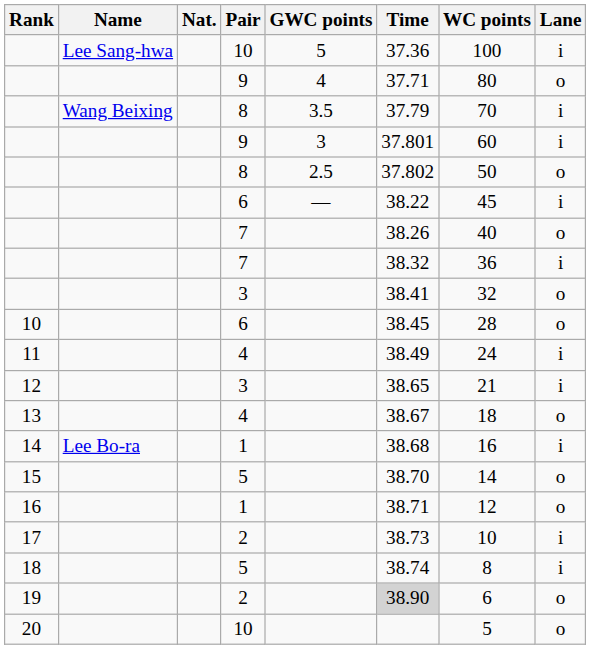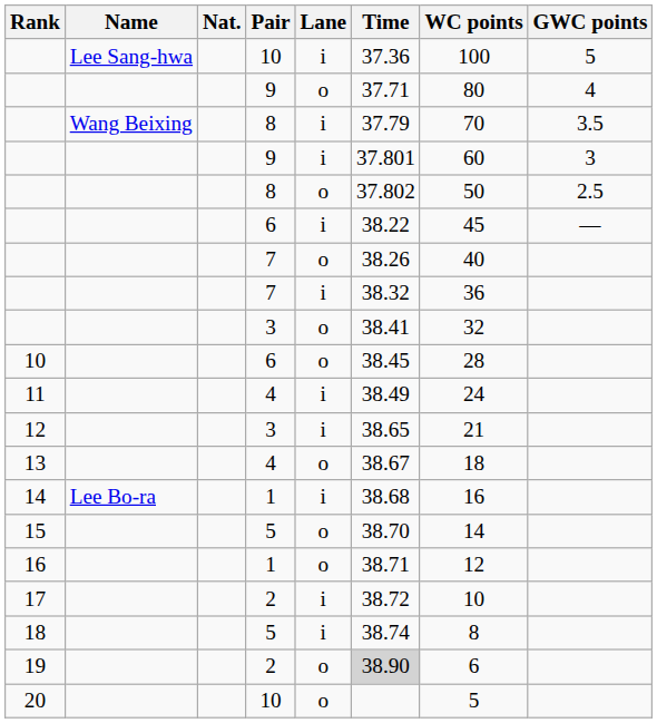 <table class="wikitable sortable" style="text-align:center">
 <tr>
 <th>Rank</th>
 <th>Name</th>
 <th>Nat.</th>
 <th>Pair</th>
-<th>GWC points</th>
+<th>Lane</th>
 <th>Time</th>
 <th>WC points</th>
-<th>Lane</th>
+<th>GWC points</th>
 </tr>
 <tr>
 <td></td>
 <td align=left><a href='#'>Lee Sang-hwa</a></td>
 <td></td>
 <td>10</td>
-<td>5</td>
+<td>i</td>
 <td>37.36</td>
 <td>100</td>
-<td>i</td>
+<td>5</td>
 </tr>
 <tr>
 <td></td>
 <td align=left></td>
 <td></td>
 <td>9</td>
-<td>4</td>
+<td>o</td>
 <td>37.71</td>
 <td>80</td>
-<td>o</td>
+<td>4</td>
 </tr>
 <tr>
 <td></td>
 <td align=left><a href='#'>Wang Beixing</a></td>
 <td></td>
 <td>8</td>
-<td>3.5</td>
+<td>i</td>
 <td>37.79</td>
 <td>70</td>
-<td>i</td>
+<td>3.5</td>
 </tr>
 <tr>
 <td></td>
 <td align=left></td>
 <td></td>
 <td>9</td>
-<td>3</td>
+<td>i</td>
 <td>37.801</td>
 <td>60</td>
-<td>i</td>
+<td>3</td>
 </tr>
 <tr>
 <td></td>
 <td align=left></td>
 <td></td>
 <td>8</td>
-<td>2.5</td>
+<td>o</td>
 <td>37.802</td>
 <td>50</td>
-<td>o</td>
+<td>2.5</td>
 </tr>
 <tr>
 <td></td>
 <td align=left></td>
 <td></td>
 <td>6</td>
-<td>—</td>
+<td>i</td>
 <td>38.22</td>
 <td>45</td>
-<td>i</td>
+<td>—</td>
 </tr>
 <tr>
 <td></td>
 <td align=left></td>
 <td></td>
 <td>7</td>
-<td></td>
+<td>o</td>
 <td>38.26</td>
 <td>40</td>
-<td>o</td>
+<td></td>
 </tr>
 <tr>
 <td></td>
 <td align=left></td>
 <td></td>
 <td>7</td>
-<td></td>
+<td>i</td>
 <td>38.32</td>
 <td>36</td>
-<td>i</td>
+<td></td>
 </tr>
 <tr>
 <td></td>
 <td align=left></td>
 <td></td>
 <td>3</td>
-<td></td>
+<td>o</td>
 <td>38.41</td>
 <td>32</td>
-<td>o</td>
+<td></td>
 </tr>
 <tr>
 <td>10</td>
 <td align=left></td>
 <td></td>
 <td>6</td>
-<td></td>
+<td>o</td>
 <td>38.45</td>
 <td>28</td>
-<td>o</td>
+<td></td>
 </tr>
 <tr>
 <td>11</td>
 <td align=left></td>
 <td></td>
 <td>4</td>
-<td></td>
+<td>i</td>
 <td>38.49</td>
 <td>24</td>
-<td>i</td>
+<td></td>
 </tr>
 <tr>
 <td>12</td>
 <td align=left></td>
 <td></td>
 <td>3</td>
-<td></td>
+<td>i</td>
 <td>38.65</td>
 <td>21</td>
-<td>i</td>
+<td></td>
 </tr>
 <tr>
 <td>13</td>
 <td align=left></td>
 <td></td>
 <td>4</td>
-<td></td>
+<td>o</td>
 <td>38.67</td>
 <td>18</td>
-<td>o</td>
+<td></td>
 </tr>
 <tr>
 <td>14</td>
 <td align=left><a href='#'>Lee Bo-ra</a></td>
 <td></td>
 <td>1</td>
-<td></td>
+<td>i</td>
 <td>38.68</td>
 <td>16</td>
-<td>i</td>
+<td></td>
 </tr>
 <tr>
 <td>15</td>
 <td align=left></td>
 <td></td>
 <td>5</td>
-<td></td>
+<td>o</td>
 <td>38.70</td>
 <td>14</td>
-<td>o</td>
+<td></td>
 </tr>
 <tr>
 <td>16</td>
 <td align=left></td>
 <td></td>
 <td>1</td>
-<td></td>
+<td>o</td>
 <td>38.71</td>
 <td>12</td>
-<td>o</td>
+<td></td>
 </tr>
 <tr>
 <td>17</td>
 <td align=left></td>
 <td></td>
 <td>2</td>
+<td>i</td>
+<td>38.72</td>
+<td>10</td>
 <td></td>
-<td>38.73</td>
-<td>10</td>
-<td>i</td>
 </tr>
 <tr>
 <td>18</td>
 <td align=left></td>
 <td></td>
 <td>5</td>
-<td></td>
+<td>i</td>
 <td>38.74</td>
 <td>8</td>
-<td>i</td>
+<td></td>
 </tr>
 <tr>
 <td>19</td>
 <td align=left></td>
 <td></td>
 <td>2</td>
-<td></td>
+<td>o</td>
 <td style="background: lightgrey;">38.90</td>
 <td>6</td>
-<td>o</td>
+<td></td>
 </tr>
 <tr>
 <td>20</td>
 <td align=left></td>
 <td></td>
 <td>10</td>
-<td></td>
+<td>o</td>
 <td></td>
 <td>5</td>
-<td>o</td>
+<td></td>
 </tr>
 </table>
